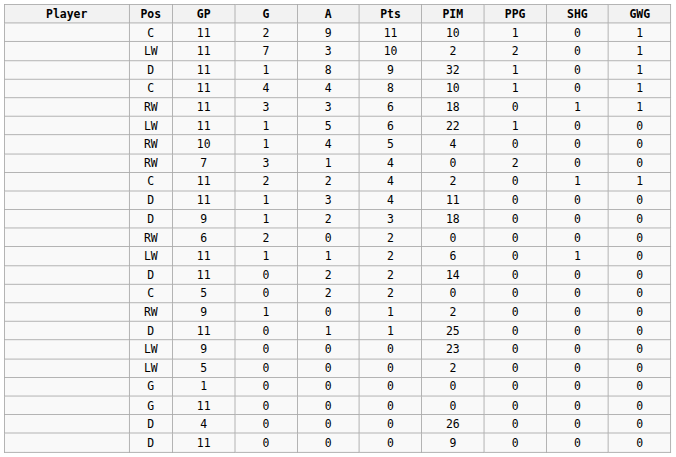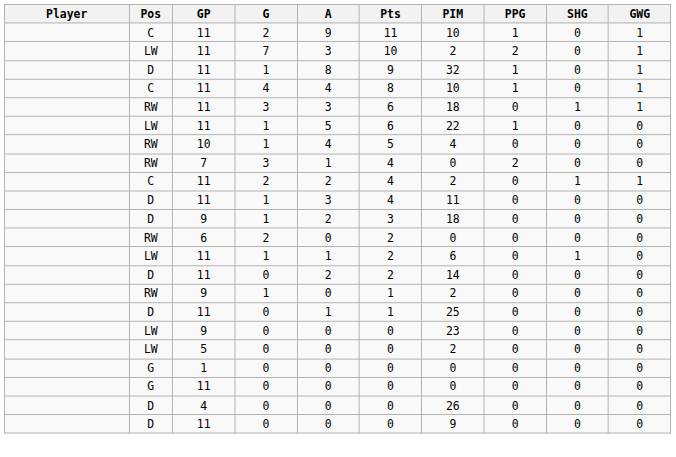 <table class="wikitable sortable" width="60%">
 <tr ALIGN="center">
 <th bgcolor="#DDDDFF" width="10%">Player</th>
 <th bgcolor="#DDDDFF" width="3%" title="Position">Pos</th>
 <th bgcolor="#DDDDFF" width="5%" title="Games played">GP</th>
 <th bgcolor="#DDDDFF" width="5%" title="Goals">G</th>
 <th bgcolor="#DDDDFF" width="5%" title="Assists">A</th>
 <th bgcolor="#DDDDFF" width="5%" title="Points">Pts</th>
 <th bgcolor="#DDDDFF" width="5%" title="Penalties in Minutes">PIM</th>
 <th bgcolor="#DDDDFF" width="5%" title="Power play goals">PPG</th>
 <th bgcolor="#DDDDFF" width="5%" title="Short-handed goals">SHG</th>
 <th bgcolor="#DDDDFF" width="5%" title="Game-winning goals">GWG</th>
 </tr>
 <tr align="center">
 <td align="right"></td>
 <td>C</td>
 <td>11</td>
 <td>2</td>
 <td>9</td>
 <td>11</td>
 <td>10</td>
 <td>1</td>
 <td>0</td>
 <td>1</td>
 </tr>
 <tr align="center">
 <td align="right"></td>
 <td>LW</td>
 <td>11</td>
 <td>7</td>
 <td>3</td>
 <td>10</td>
 <td>2</td>
 <td>2</td>
 <td>0</td>
 <td>1</td>
 </tr>
 <tr align="center">
 <td align="right"></td>
 <td>D</td>
 <td>11</td>
 <td>1</td>
 <td>8</td>
 <td>9</td>
 <td>32</td>
 <td>1</td>
 <td>0</td>
 <td>1</td>
 </tr>
 <tr align="center">
 <td align="right"></td>
 <td>C</td>
 <td>11</td>
 <td>4</td>
 <td>4</td>
 <td>8</td>
 <td>10</td>
 <td>1</td>
 <td>0</td>
 <td>1</td>
 </tr>
 <tr align="center">
 <td align="right"></td>
 <td>RW</td>
 <td>11</td>
 <td>3</td>
 <td>3</td>
 <td>6</td>
 <td>18</td>
 <td>0</td>
 <td>1</td>
 <td>1</td>
 </tr>
 <tr align="center">
 <td align="right"></td>
 <td>LW</td>
 <td>11</td>
 <td>1</td>
 <td>5</td>
 <td>6</td>
 <td>22</td>
 <td>1</td>
 <td>0</td>
 <td>0</td>
 </tr>
 <tr align="center">
 <td align="right"></td>
 <td>RW</td>
 <td>10</td>
 <td>1</td>
 <td>4</td>
 <td>5</td>
 <td>4</td>
 <td>0</td>
 <td>0</td>
 <td>0</td>
 </tr>
 <tr align="center">
 <td align="right"></td>
 <td>RW</td>
 <td>7</td>
 <td>3</td>
 <td>1</td>
 <td>4</td>
 <td>0</td>
 <td>2</td>
 <td>0</td>
 <td>0</td>
 </tr>
 <tr align="center">
 <td align="right"></td>
 <td>C</td>
 <td>11</td>
 <td>2</td>
 <td>2</td>
 <td>4</td>
 <td>2</td>
 <td>0</td>
 <td>1</td>
 <td>1</td>
 </tr>
 <tr align="center">
 <td align="right"></td>
 <td>D</td>
 <td>11</td>
 <td>1</td>
 <td>3</td>
 <td>4</td>
 <td>11</td>
 <td>0</td>
 <td>0</td>
 <td>0</td>
 </tr>
 <tr align="center">
 <td align="right"></td>
 <td>D</td>
 <td>9</td>
 <td>1</td>
 <td>2</td>
 <td>3</td>
 <td>18</td>
 <td>0</td>
 <td>0</td>
 <td>0</td>
 </tr>
 <tr align="center">
 <td align="right"></td>
 <td>RW</td>
 <td>6</td>
 <td>2</td>
 <td>0</td>
 <td>2</td>
 <td>0</td>
 <td>0</td>
 <td>0</td>
 <td>0</td>
 </tr>
 <tr align="center">
 <td align="right"></td>
 <td>LW</td>
 <td>11</td>
 <td>1</td>
 <td>1</td>
 <td>2</td>
 <td>6</td>
 <td>0</td>
 <td>1</td>
 <td>0</td>
 </tr>
 <tr align="center">
 <td align="right"></td>
 <td>D</td>
 <td>11</td>
 <td>0</td>
 <td>2</td>
 <td>2</td>
 <td>14</td>
 <td>0</td>
 <td>0</td>
 <td>0</td>
 </tr>
 <tr align="center">
 <td align="right"></td>
-<td>C</td>
-<td>5</td>
-<td>0</td>
-<td>2</td>
-<td>2</td>
-<td>0</td>
-<td>0</td>
-<td>0</td>
-<td>0</td>
-</tr>
-<tr align="center">
-<td align="right"></td>
 <td>RW</td>
 <td>9</td>
 <td>1</td>
 <td>0</td>
 <td>1</td>
 <td>2</td>
 <td>0</td>
 <td>0</td>
 <td>0</td>
 </tr>
 <tr align="center">
 <td align="right"></td>
 <td>D</td>
 <td>11</td>
 <td>0</td>
 <td>1</td>
 <td>1</td>
 <td>25</td>
 <td>0</td>
 <td>0</td>
 <td>0</td>
 </tr>
 <tr align="center">
 <td align="right"></td>
 <td>LW</td>
 <td>9</td>
 <td>0</td>
 <td>0</td>
 <td>0</td>
 <td>23</td>
 <td>0</td>
 <td>0</td>
 <td>0</td>
 </tr>
 <tr align="center">
 <td align="right"></td>
 <td>LW</td>
 <td>5</td>
 <td>0</td>
 <td>0</td>
 <td>0</td>
 <td>2</td>
 <td>0</td>
 <td>0</td>
 <td>0</td>
 </tr>
 <tr align="center">
 <td align="right"></td>
 <td>G</td>
 <td>1</td>
 <td>0</td>
 <td>0</td>
 <td>0</td>
 <td>0</td>
 <td>0</td>
 <td>0</td>
 <td>0</td>
 </tr>
 <tr align="center">
 <td align="right"></td>
 <td>G</td>
 <td>11</td>
 <td>0</td>
 <td>0</td>
 <td>0</td>
 <td>0</td>
 <td>0</td>
 <td>0</td>
 <td>0</td>
 </tr>
 <tr align="center">
 <td align="right"></td>
 <td>D</td>
 <td>4</td>
 <td>0</td>
 <td>0</td>
 <td>0</td>
 <td>26</td>
 <td>0</td>
 <td>0</td>
 <td>0</td>
 </tr>
 <tr align="center">
 <td align="right"></td>
 <td>D</td>
 <td>11</td>
 <td>0</td>
 <td>0</td>
 <td>0</td>
 <td>9</td>
 <td>0</td>
 <td>0</td>
 <td>0</td>
 </tr>
 </table>
